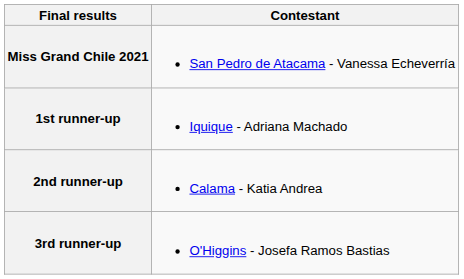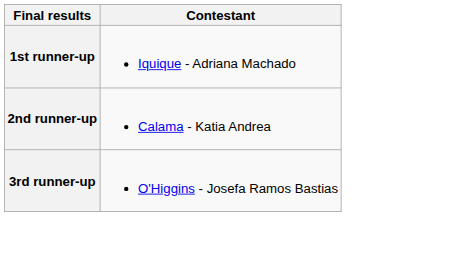 <table class="wikitable" style="font-size: 95%;">
 <tr>
 <th>Final results</th>
 <th>Contestant</th>
-</tr>
-<tr>
-<th>Miss Grand Chile 2021</th>
-<td><br><ul><li><a href='#'>San Pedro de Atacama</a> - Vanessa Echeverría</li></ul></td>
 </tr>
 <tr>
 <th>1st runner-up</th>
 <td><br><ul><li><a href='#'>Iquique</a> - Adriana Machado</li></ul></td>
 </tr>
 <tr>
 <th>2nd runner-up</th>
 <td><br><ul><li><a href='#'>Calama</a> - Katia Andrea</li></ul></td>
 </tr>
 <tr>
 <th>3rd runner-up</th>
 <td><br><ul><li><a href='#'>O'Higgins</a> - Josefa Ramos Bastias</li></ul></td>
 </tr>
 </table>
